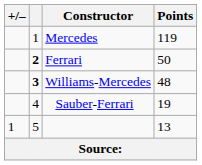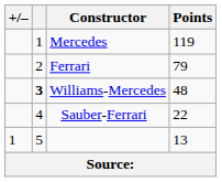 <table class="wikitable" style="font-size: 85%;">
 <tr>
 <th>+/–</th>
 <th></th>
 <th>Constructor</th>
 <th>Points</th>
 </tr>
 <tr>
 <td align="left"></td>
 <td align="center">1</td>
 <td> <a href='#'>Mercedes</a></td>
 <td align="left">119</td>
 </tr>
 <tr>
 <td align="left"></td>
-<td align="center"><strong>2</strong></td>
+<td align="center">2</td>
 <td> <a href='#'>Ferrari</a></td>
-<td align="left">50</td>
+<td align="left">79</td>
 </tr>
 <tr>
 <td align="left"></td>
 <td align="center"><strong>3</strong></td>
 <td> <a href='#'>Williams</a>-<a href='#'>Mercedes</a></td>
 <td align="left">48</td>
 </tr>
 <tr>
 <td align="left"></td>
 <td align="center">4</td>
 <td>   <a href='#'>Sauber</a>-<a href='#'>Ferrari</a></td>
-<td align="left">19</td>
+<td align="left">22</td>
 </tr>
 <tr>
 <td align="left"> 1</td>
 <td align="center">5</td>
 <td></td>
 <td align="left">13</td>
 </tr>
 <tr>
 <th colspan=4>Source:</th>
 </tr>
 </table>
